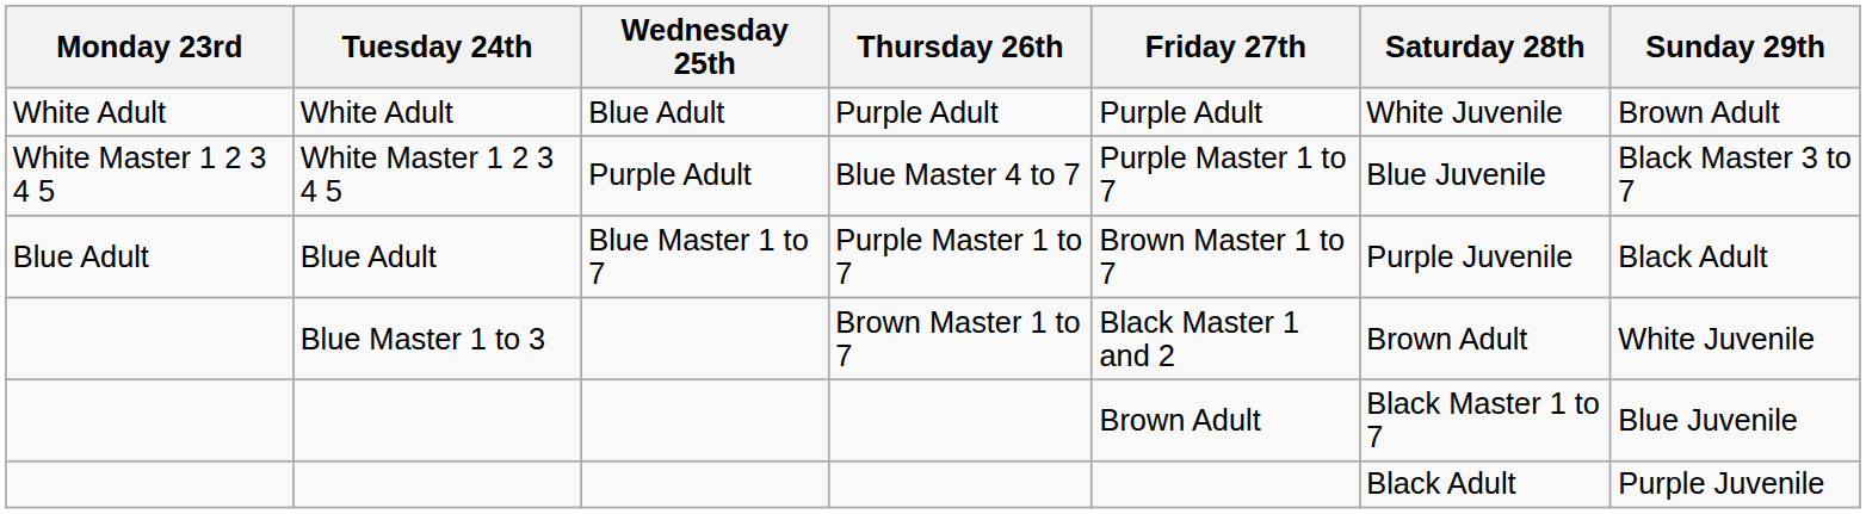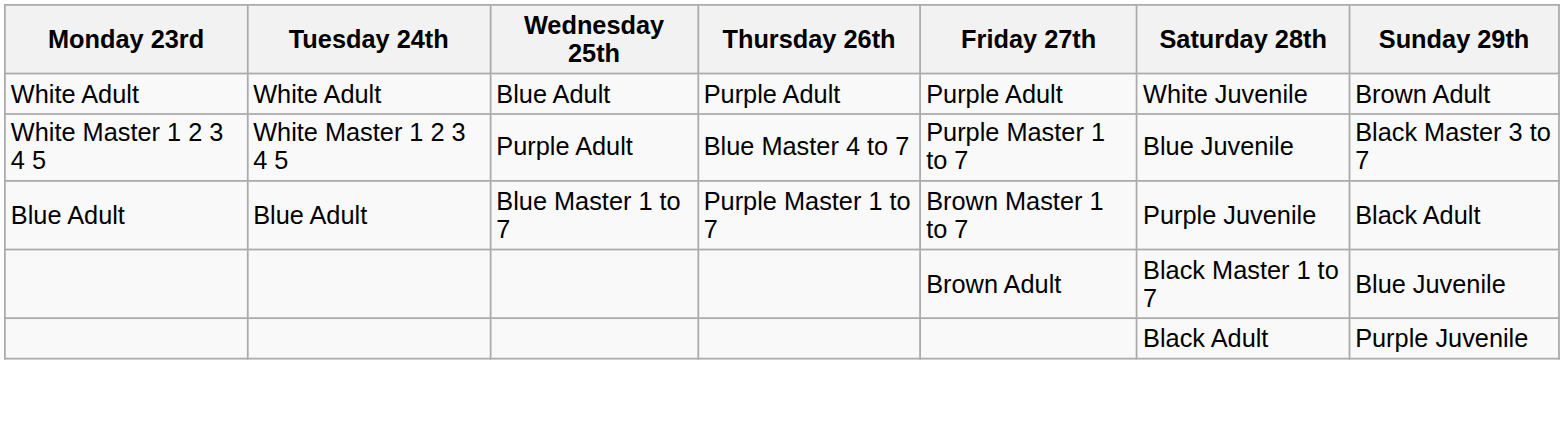 <table class="wikitable" style="text-align: left; font-size: 90%; width: 100%;">
 <tr>
 <th>Monday 23rd</th>
 <th>Tuesday 24th</th>
 <th>Wednesday 25th</th>
 <th>Thursday 26th</th>
 <th>Friday 27th</th>
 <th>Saturday 28th</th>
 <th>Sunday 29th</th>
 </tr>
 <tr>
 <td>White Adult</td>
 <td>White Adult</td>
 <td>Blue Adult</td>
 <td>Purple Adult</td>
 <td>Purple Adult</td>
 <td>White Juvenile</td>
 <td>Brown Adult</td>
 </tr>
 <tr>
 <td>White Master 1 2 3 4 5</td>
 <td>White Master 1 2 3 4 5</td>
 <td>Purple Adult</td>
 <td>Blue Master 4 to 7</td>
 <td>Purple Master 1 to 7</td>
 <td>Blue Juvenile</td>
 <td>Black Master 3 to 7</td>
 </tr>
 <tr>
 <td>Blue Adult</td>
 <td>Blue Adult</td>
 <td>Blue Master 1 to 7</td>
 <td>Purple Master 1 to 7</td>
 <td>Brown Master 1 to 7</td>
 <td>Purple Juvenile</td>
 <td>Black Adult</td>
 </tr>
 <tr>
 <td></td>
-<td>Blue Master 1 to 3</td>
-<td></td>
-<td>Brown Master 1 to 7</td>
-<td>Black Master 1 and 2</td>
-<td>Brown Adult</td>
-<td>White Juvenile</td>
-</tr>
-<tr>
-<td></td>
 <td></td>
 <td></td>
 <td></td>
 <td>Brown Adult</td>
 <td>Black Master 1 to 7</td>
 <td>Blue Juvenile</td>
 </tr>
 <tr>
 <td></td>
 <td></td>
 <td></td>
 <td></td>
 <td></td>
 <td>Black Adult</td>
 <td>Purple Juvenile</td>
 </tr>
 </table>
